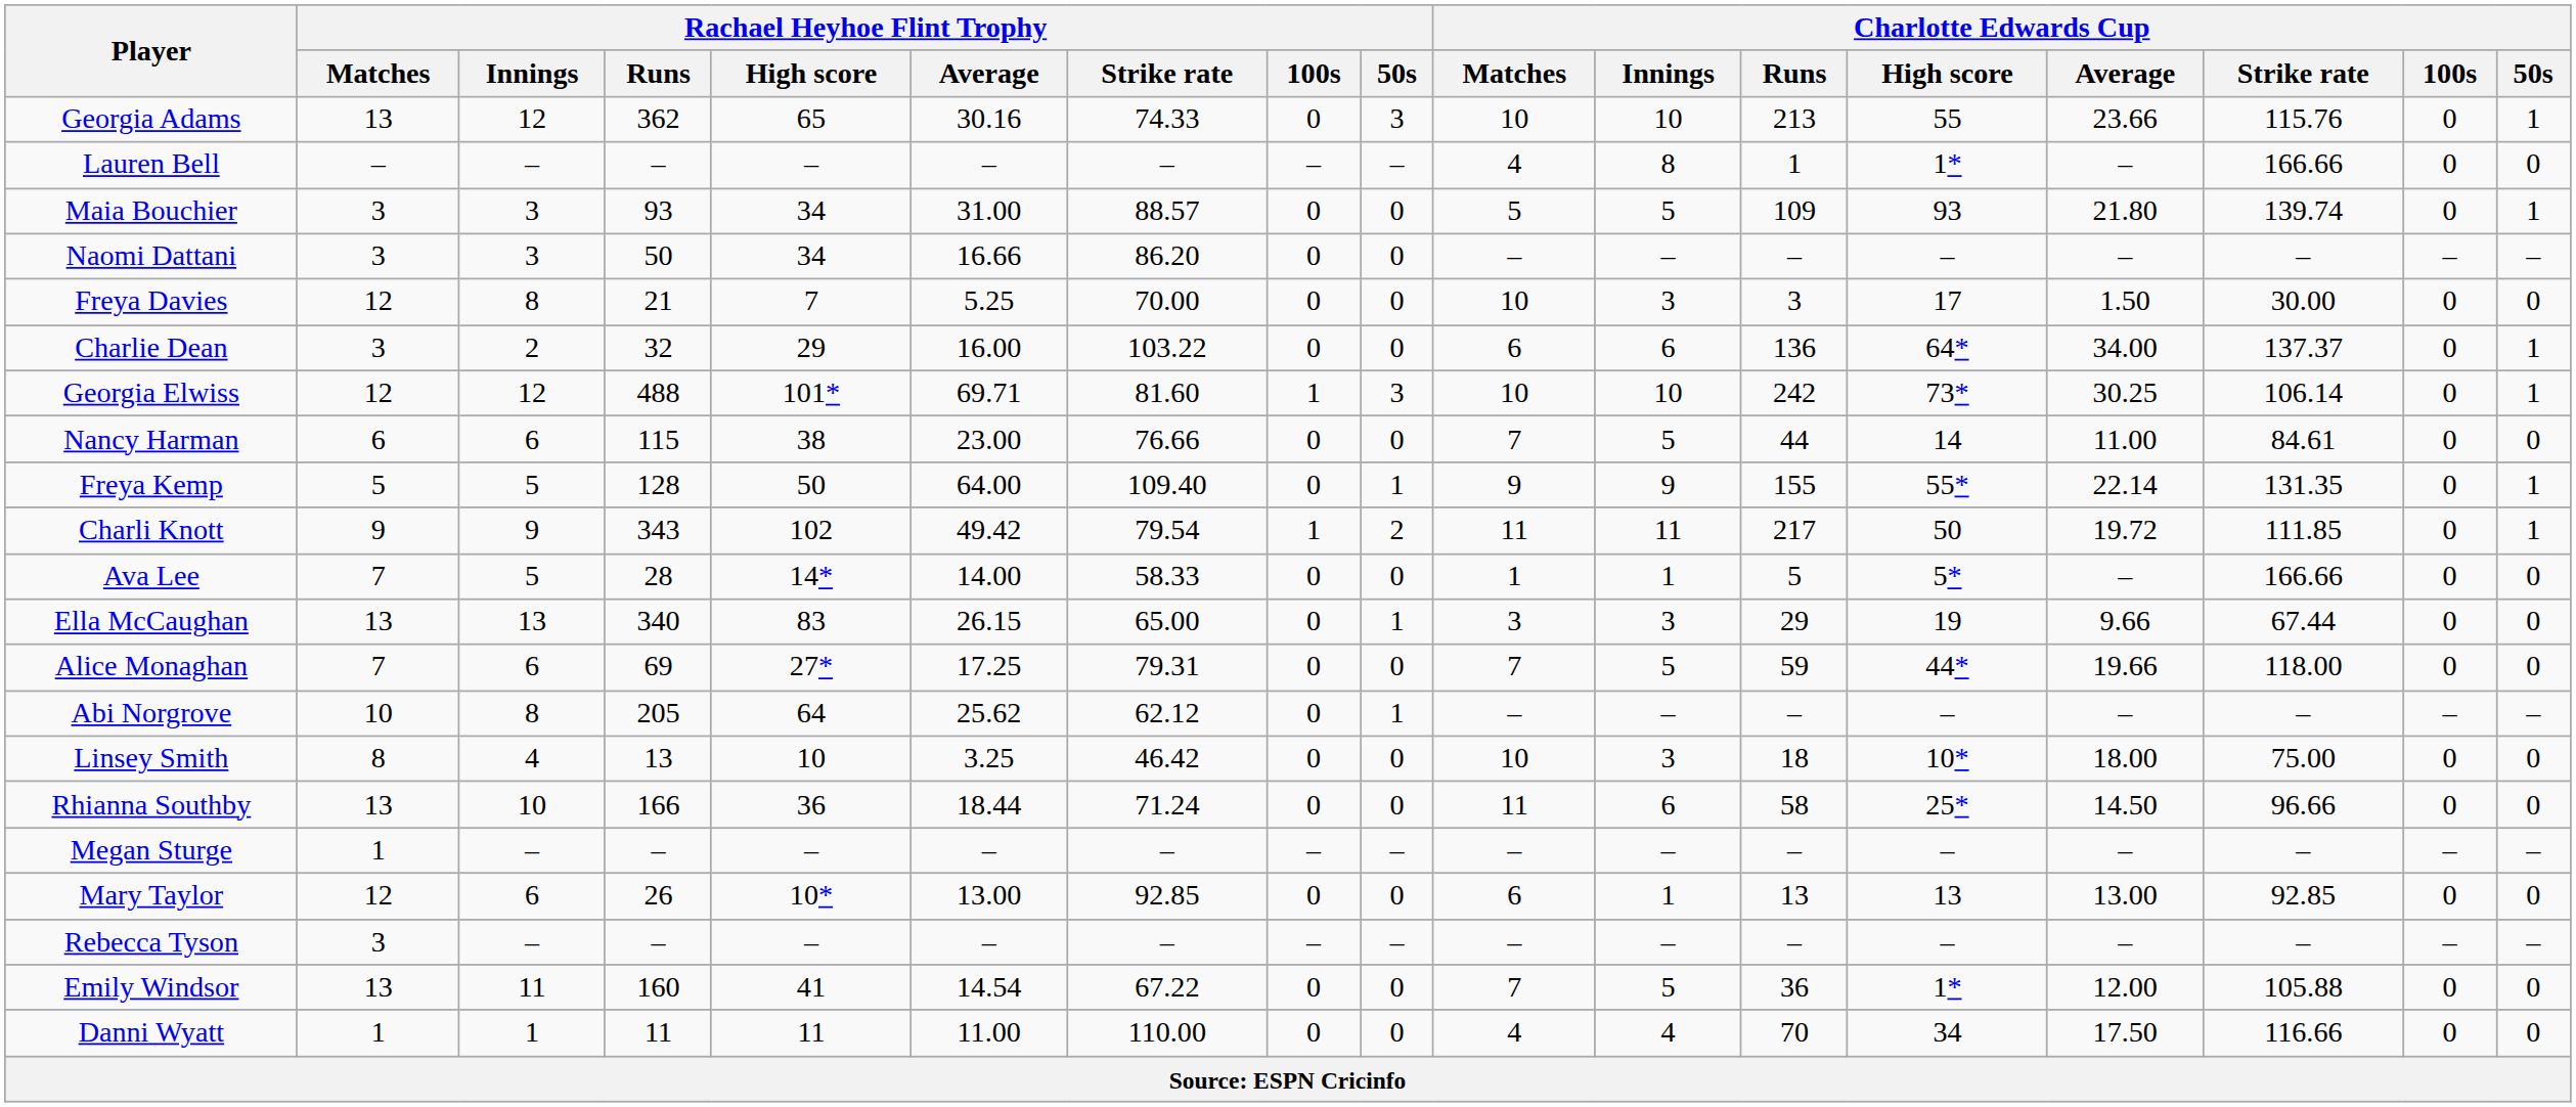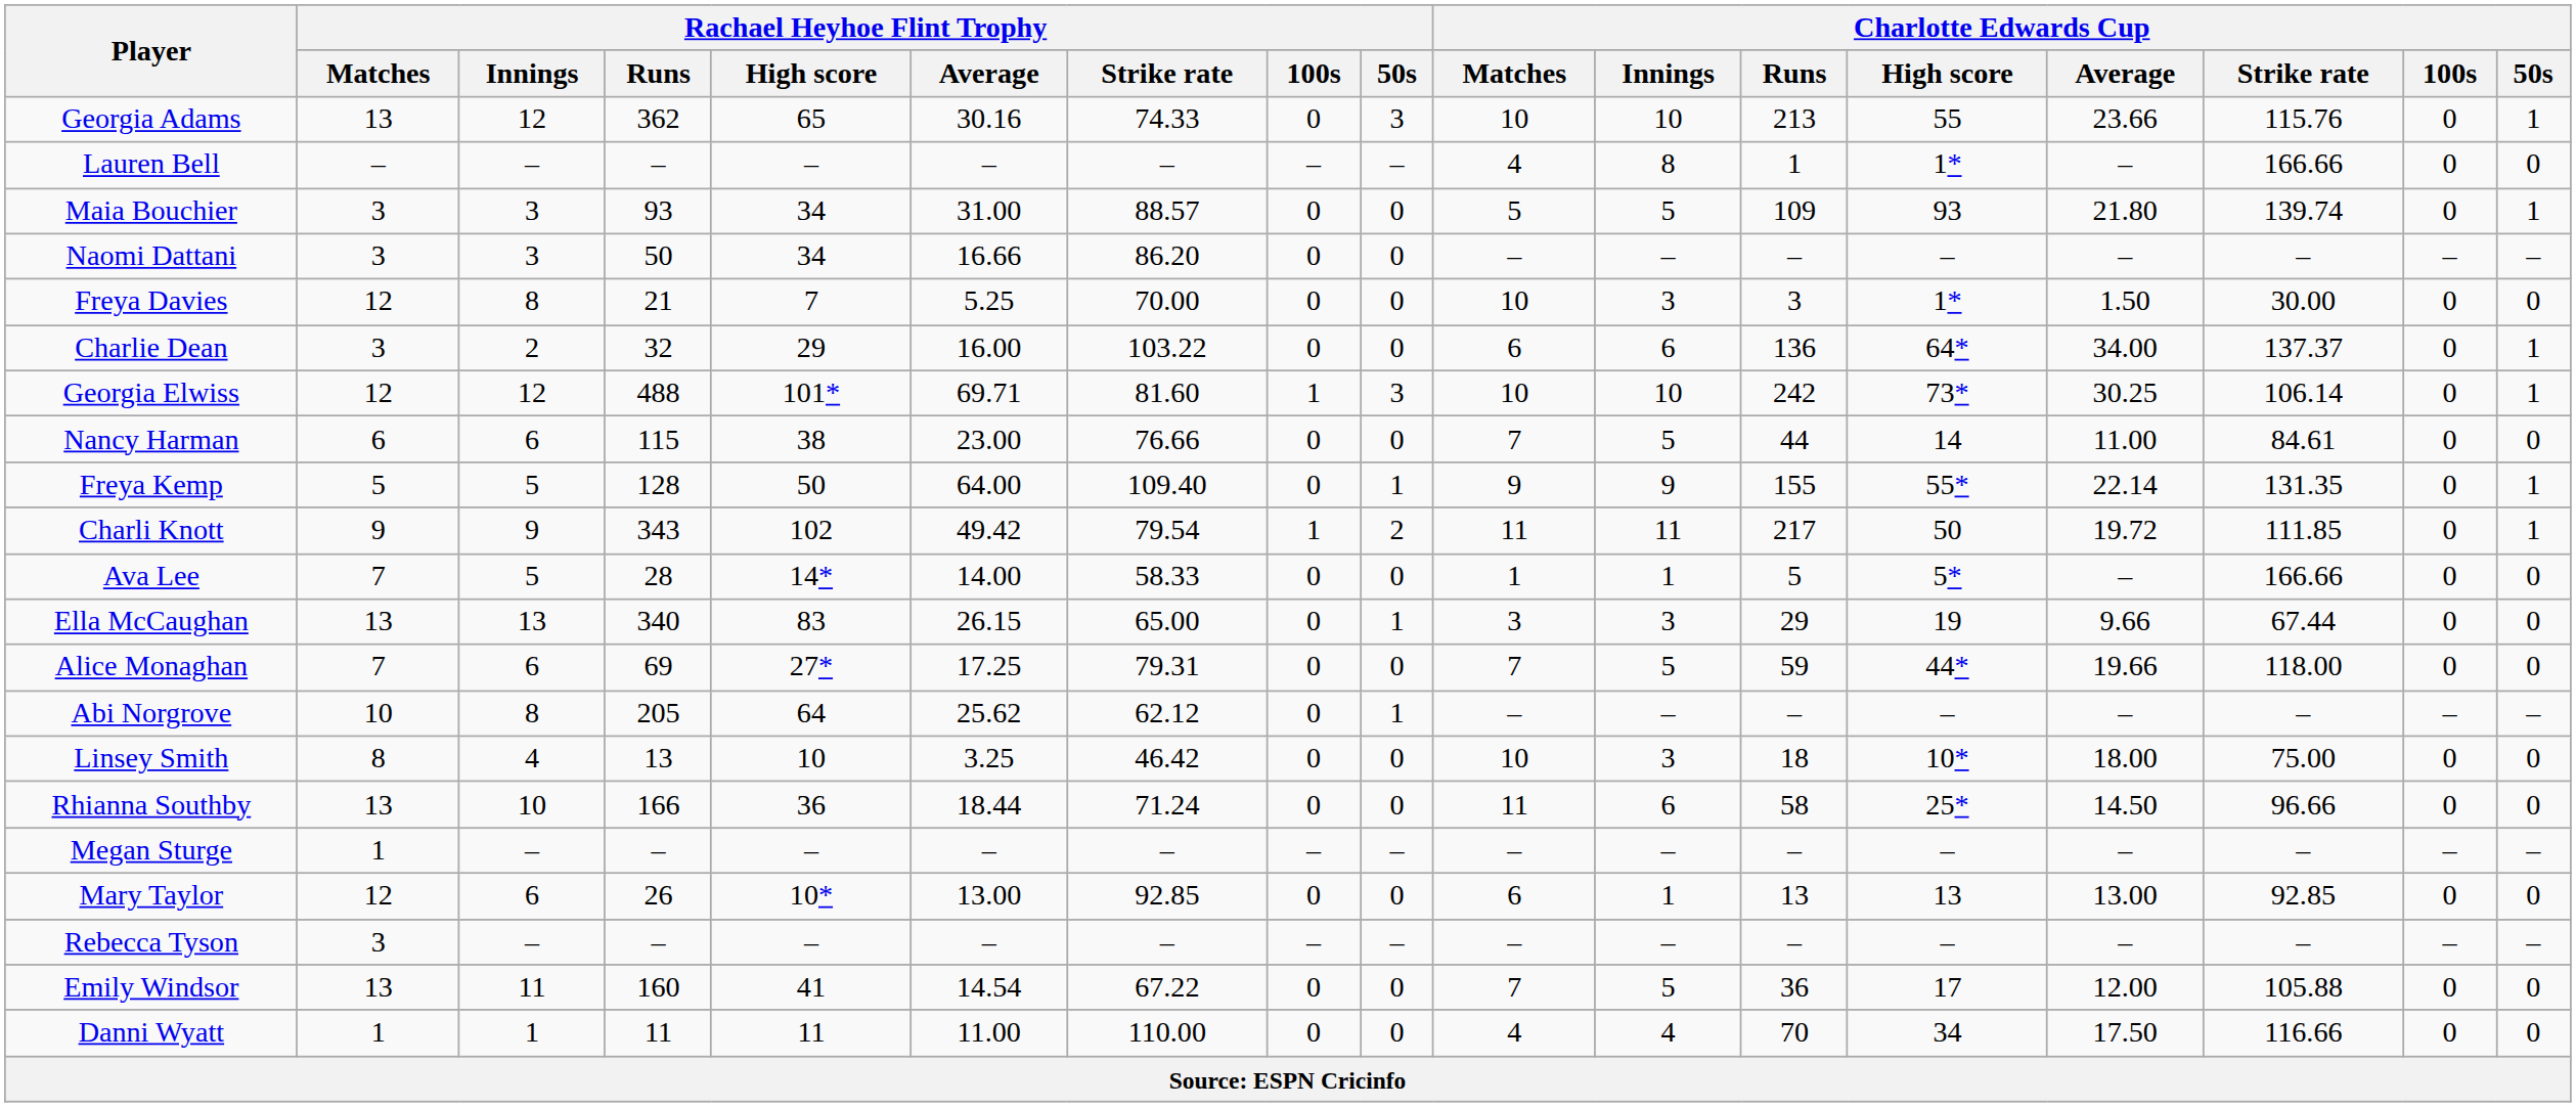 <table class="wikitable" style="text-align:center; width:90%;">
 <tr>
 <th rowspan=2>Player</th>
 <th colspan=8><a href='#'>Rachael Heyhoe Flint Trophy</a></th>
 <th colspan=8><a href='#'>Charlotte Edwards Cup</a></th>
 </tr>
 <tr>
 <th>Matches</th>
 <th>Innings</th>
 <th>Runs</th>
 <th>High score</th>
 <th>Average</th>
 <th>Strike rate</th>
 <th>100s</th>
 <th>50s</th>
 <th>Matches</th>
 <th>Innings</th>
 <th>Runs</th>
 <th>High score</th>
 <th>Average</th>
 <th>Strike rate</th>
 <th>100s</th>
 <th>50s</th>
 </tr>
 <tr>
 <td><a href='#'>Georgia Adams</a></td>
 <td>13</td>
 <td>12</td>
 <td>362</td>
 <td>65</td>
 <td>30.16</td>
 <td>74.33</td>
 <td>0</td>
 <td>3</td>
 <td>10</td>
 <td>10</td>
 <td>213</td>
 <td>55</td>
 <td>23.66</td>
 <td>115.76</td>
 <td>0</td>
 <td>1</td>
 </tr>
 <tr>
 <td><a href='#'>Lauren Bell</a></td>
 <td>–</td>
 <td>–</td>
 <td>–</td>
 <td>–</td>
 <td>–</td>
 <td>–</td>
 <td>–</td>
 <td>–</td>
 <td>4</td>
 <td>8</td>
 <td>1</td>
 <td>1<a href='#'>*</a></td>
 <td>–</td>
 <td>166.66</td>
 <td>0</td>
 <td>0</td>
 </tr>
 <tr>
 <td><a href='#'>Maia Bouchier</a></td>
 <td>3</td>
 <td>3</td>
 <td>93</td>
 <td>34</td>
 <td>31.00</td>
 <td>88.57</td>
 <td>0</td>
 <td>0</td>
 <td>5</td>
 <td>5</td>
 <td>109</td>
 <td>93</td>
 <td>21.80</td>
 <td>139.74</td>
 <td>0</td>
 <td>1</td>
 </tr>
 <tr>
 <td><a href='#'>Naomi Dattani</a></td>
 <td>3</td>
 <td>3</td>
 <td>50</td>
 <td>34</td>
 <td>16.66</td>
 <td>86.20</td>
 <td>0</td>
 <td>0</td>
 <td>–</td>
 <td>–</td>
 <td>–</td>
 <td>–</td>
 <td>–</td>
 <td>–</td>
 <td>–</td>
 <td>–</td>
 </tr>
 <tr>
 <td><a href='#'>Freya Davies</a></td>
 <td>12</td>
 <td>8</td>
 <td>21</td>
 <td>7</td>
 <td>5.25</td>
 <td>70.00</td>
 <td>0</td>
 <td>0</td>
 <td>10</td>
 <td>3</td>
 <td>3</td>
-<td>17</td>
+<td>1<a href='#'>*</a></td>
 <td>1.50</td>
 <td>30.00</td>
 <td>0</td>
 <td>0</td>
 </tr>
 <tr>
 <td><a href='#'>Charlie Dean</a></td>
 <td>3</td>
 <td>2</td>
 <td>32</td>
 <td>29</td>
 <td>16.00</td>
 <td>103.22</td>
 <td>0</td>
 <td>0</td>
 <td>6</td>
 <td>6</td>
 <td>136</td>
 <td>64<a href='#'>*</a></td>
 <td>34.00</td>
 <td>137.37</td>
 <td>0</td>
 <td>1</td>
 </tr>
 <tr>
 <td><a href='#'>Georgia Elwiss</a></td>
 <td>12</td>
 <td>12</td>
 <td>488</td>
 <td>101<a href='#'>*</a></td>
 <td>69.71</td>
 <td>81.60</td>
 <td>1</td>
 <td>3</td>
 <td>10</td>
 <td>10</td>
 <td>242</td>
 <td>73<a href='#'>*</a></td>
 <td>30.25</td>
 <td>106.14</td>
 <td>0</td>
 <td>1</td>
 </tr>
 <tr>
 <td><a href='#'>Nancy Harman</a></td>
 <td>6</td>
 <td>6</td>
 <td>115</td>
 <td>38</td>
 <td>23.00</td>
 <td>76.66</td>
 <td>0</td>
 <td>0</td>
 <td>7</td>
 <td>5</td>
 <td>44</td>
 <td>14</td>
 <td>11.00</td>
 <td>84.61</td>
 <td>0</td>
 <td>0</td>
 </tr>
 <tr>
 <td><a href='#'>Freya Kemp</a></td>
 <td>5</td>
 <td>5</td>
 <td>128</td>
 <td>50</td>
 <td>64.00</td>
 <td>109.40</td>
 <td>0</td>
 <td>1</td>
 <td>9</td>
 <td>9</td>
 <td>155</td>
 <td>55<a href='#'>*</a></td>
 <td>22.14</td>
 <td>131.35</td>
 <td>0</td>
 <td>1</td>
 </tr>
 <tr>
 <td><a href='#'>Charli Knott</a></td>
 <td>9</td>
 <td>9</td>
 <td>343</td>
 <td>102</td>
 <td>49.42</td>
 <td>79.54</td>
 <td>1</td>
 <td>2</td>
 <td>11</td>
 <td>11</td>
 <td>217</td>
 <td>50</td>
 <td>19.72</td>
 <td>111.85</td>
 <td>0</td>
 <td>1</td>
 </tr>
 <tr>
 <td><a href='#'>Ava Lee</a></td>
 <td>7</td>
 <td>5</td>
 <td>28</td>
 <td>14<a href='#'>*</a></td>
 <td>14.00</td>
 <td>58.33</td>
 <td>0</td>
 <td>0</td>
 <td>1</td>
 <td>1</td>
 <td>5</td>
 <td>5<a href='#'>*</a></td>
 <td>–</td>
 <td>166.66</td>
 <td>0</td>
 <td>0</td>
 </tr>
 <tr>
 <td><a href='#'>Ella McCaughan</a></td>
 <td>13</td>
 <td>13</td>
 <td>340</td>
 <td>83</td>
 <td>26.15</td>
 <td>65.00</td>
 <td>0</td>
 <td>1</td>
 <td>3</td>
 <td>3</td>
 <td>29</td>
 <td>19</td>
 <td>9.66</td>
 <td>67.44</td>
 <td>0</td>
 <td>0</td>
 </tr>
 <tr>
 <td><a href='#'>Alice Monaghan</a></td>
 <td>7</td>
 <td>6</td>
 <td>69</td>
 <td>27<a href='#'>*</a></td>
 <td>17.25</td>
 <td>79.31</td>
 <td>0</td>
 <td>0</td>
 <td>7</td>
 <td>5</td>
 <td>59</td>
 <td>44<a href='#'>*</a></td>
 <td>19.66</td>
 <td>118.00</td>
 <td>0</td>
 <td>0</td>
 </tr>
 <tr>
 <td><a href='#'>Abi Norgrove</a></td>
 <td>10</td>
 <td>8</td>
 <td>205</td>
 <td>64</td>
 <td>25.62</td>
 <td>62.12</td>
 <td>0</td>
 <td>1</td>
 <td>–</td>
 <td>–</td>
 <td>–</td>
 <td>–</td>
 <td>–</td>
 <td>–</td>
 <td>–</td>
 <td>–</td>
 </tr>
 <tr>
 <td><a href='#'>Linsey Smith</a></td>
 <td>8</td>
 <td>4</td>
 <td>13</td>
 <td>10</td>
 <td>3.25</td>
 <td>46.42</td>
 <td>0</td>
 <td>0</td>
 <td>10</td>
 <td>3</td>
 <td>18</td>
 <td>10<a href='#'>*</a></td>
 <td>18.00</td>
 <td>75.00</td>
 <td>0</td>
 <td>0</td>
 </tr>
 <tr>
 <td><a href='#'>Rhianna Southby</a></td>
 <td>13</td>
 <td>10</td>
 <td>166</td>
 <td>36</td>
 <td>18.44</td>
 <td>71.24</td>
 <td>0</td>
 <td>0</td>
 <td>11</td>
 <td>6</td>
 <td>58</td>
 <td>25<a href='#'>*</a></td>
 <td>14.50</td>
 <td>96.66</td>
 <td>0</td>
 <td>0</td>
 </tr>
 <tr>
 <td><a href='#'>Megan Sturge</a></td>
 <td>1</td>
 <td>–</td>
 <td>–</td>
 <td>–</td>
 <td>–</td>
 <td>–</td>
 <td>–</td>
 <td>–</td>
 <td>–</td>
 <td>–</td>
 <td>–</td>
 <td>–</td>
 <td>–</td>
 <td>–</td>
 <td>–</td>
 <td>–</td>
 </tr>
 <tr>
 <td><a href='#'>Mary Taylor</a></td>
 <td>12</td>
 <td>6</td>
 <td>26</td>
 <td>10<a href='#'>*</a></td>
 <td>13.00</td>
 <td>92.85</td>
 <td>0</td>
 <td>0</td>
 <td>6</td>
 <td>1</td>
 <td>13</td>
 <td>13</td>
 <td>13.00</td>
 <td>92.85</td>
 <td>0</td>
 <td>0</td>
 </tr>
 <tr>
 <td><a href='#'>Rebecca Tyson</a></td>
 <td>3</td>
 <td>–</td>
 <td>–</td>
 <td>–</td>
 <td>–</td>
 <td>–</td>
 <td>–</td>
 <td>–</td>
 <td>–</td>
 <td>–</td>
 <td>–</td>
 <td>–</td>
 <td>–</td>
 <td>–</td>
 <td>–</td>
 <td>–</td>
 </tr>
 <tr>
 <td><a href='#'>Emily Windsor</a></td>
 <td>13</td>
 <td>11</td>
 <td>160</td>
 <td>41</td>
 <td>14.54</td>
 <td>67.22</td>
 <td>0</td>
 <td>0</td>
 <td>7</td>
 <td>5</td>
 <td>36</td>
-<td>1<a href='#'>*</a></td>
+<td>17</td>
 <td>12.00</td>
 <td>105.88</td>
 <td>0</td>
 <td>0</td>
 </tr>
 <tr>
 <td><a href='#'>Danni Wyatt</a></td>
 <td>1</td>
 <td>1</td>
 <td>11</td>
 <td>11</td>
 <td>11.00</td>
 <td>110.00</td>
 <td>0</td>
 <td>0</td>
 <td>4</td>
 <td>4</td>
 <td>70</td>
 <td>34</td>
 <td>17.50</td>
 <td>116.66</td>
 <td>0</td>
 <td>0</td>
 </tr>
 <tr>
 <th colspan="17"><small>Source: ESPN Cricinfo</small></th>
 </tr>
 </table>
